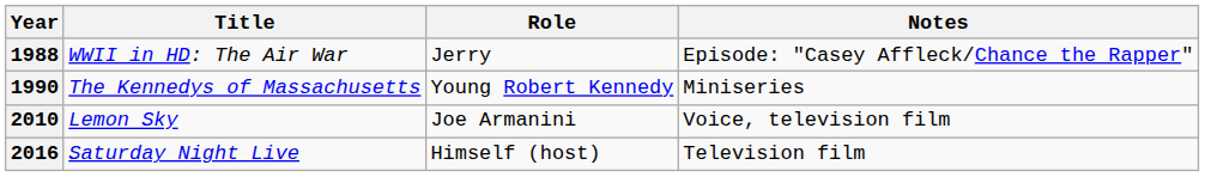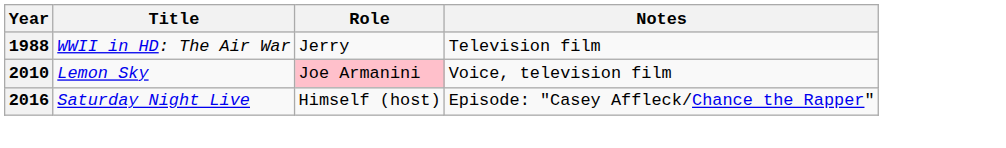 <table class="wikitable plainrowheaders sortable" style="margin-right: 0;">
 <tr>
 <th scope="col">Year</th>
 <th scope="col">Title</th>
 <th scope="col">Role</th>
 <th scope="col" class="unsortable">Notes</th>
 </tr>
 <tr>
 <th scope="row">1988</th>
 <td><em><a href='#'>WWII in HD</a>: The Air War</em></td>
 <td>Jerry</td>
-<td>Episode: "Casey Affleck/<a href='#'>Chance the Rapper</a>"</td>
-</tr>
-<tr>
-<th scope="row">1990</th>
-<td><em><a href='#'>The Kennedys of Massachusetts</a></em></td>
-<td>Young <a href='#'>Robert Kennedy</a></td>
-<td>Miniseries</td>
+<td>Television film</td>
 </tr>
 <tr>
 <th scope="row">2010</th>
 <td><em><a href='#'>Lemon Sky</a></em></td>
-<td>Joe Armanini</td>
+<td style="background: pink;">Joe Armanini</td>
 <td>Voice, television film</td>
 </tr>
 <tr>
 <th scope="row">2016</th>
 <td><em><a href='#'>Saturday Night Live</a></em></td>
 <td>Himself (host)</td>
-<td>Television film</td>
+<td>Episode: "Casey Affleck/<a href='#'>Chance the Rapper</a>"</td>
 </tr>
 </table>
